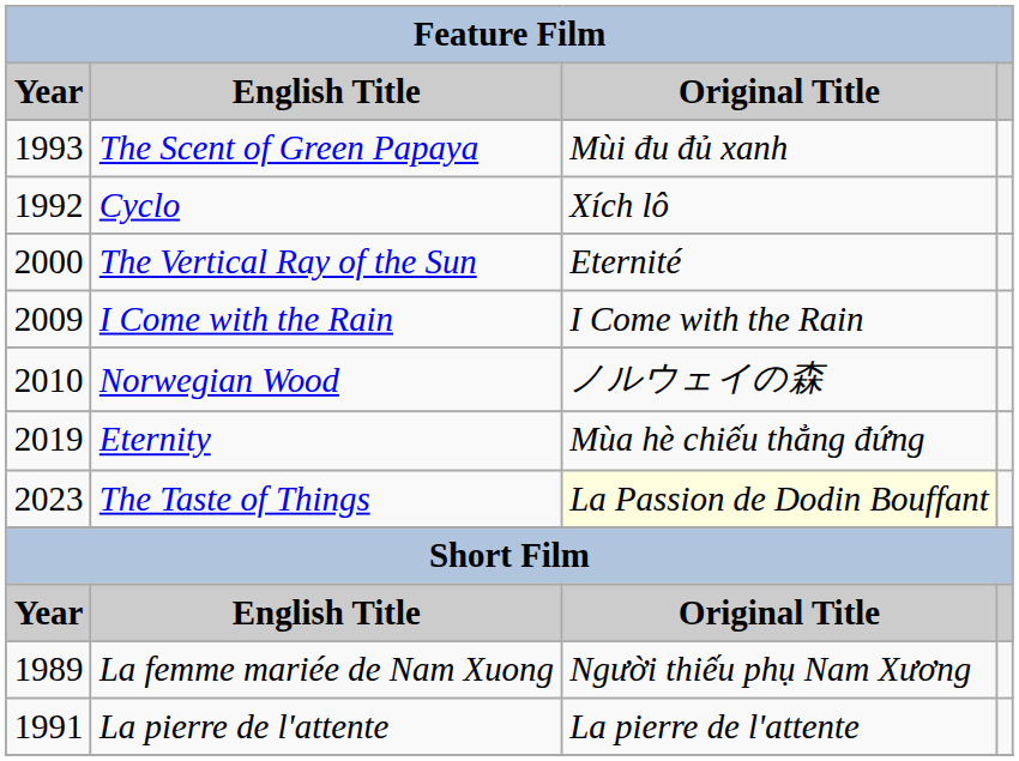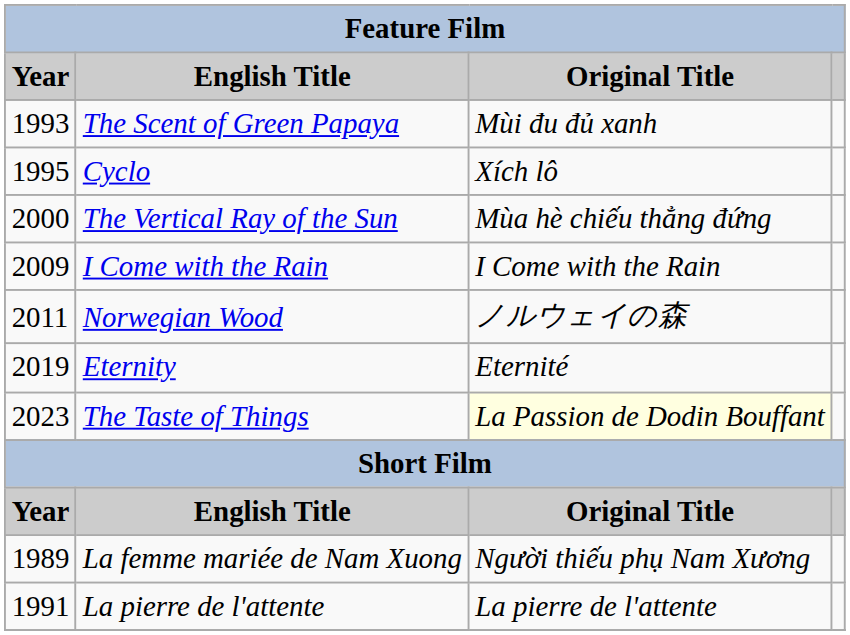 <table class="wikitable" style="font-size:95%">
 <tr style="text-align:center;">
 <th colspan=4 style="background:#B0C4DE;">Feature Film</th>
 </tr>
 <tr style="text-align:center;">
 <th style="background:#ccc;">Year</th>
 <th style="background:#ccc;">English Title</th>
 <th style="background:#ccc;">Original Title</th>
 <th style="background:#ccc;"></th>
 </tr>
 <tr>
 <td>1993</td>
 <td><em><a href='#'>The Scent of Green Papaya</a></em></td>
 <td><em>Mùi đu đủ xanh</em></td>
 <td style="text-align:center;"></td>
 </tr>
 <tr>
-<td>1992</td>
+<td>1995</td>
 <td><em><a href='#'>Cyclo</a></em></td>
 <td><em>Xích lô</em></td>
 <td style="text-align:center;"></td>
 </tr>
 <tr>
 <td>2000</td>
 <td><em><a href='#'>The Vertical Ray of the Sun</a></em></td>
-<td><em>Eternité</em></td>
+<td><em>Mùa hè chiếu thẳng đứng</em></td>
 <td style="text-align:center;"></td>
 </tr>
 <tr>
 <td>2009</td>
 <td><em><a href='#'>I Come with the Rain</a></em></td>
 <td><em>I Come with the Rain</em></td>
 <td style="text-align:center;"></td>
 </tr>
 <tr>
-<td>2010</td>
+<td>2011</td>
 <td><em><a href='#'>Norwegian Wood</a></em></td>
 <td><em>ノルウェイの森</em></td>
 <td style="text-align:center;"></td>
 </tr>
 <tr>
 <td>2019</td>
 <td><em><a href='#'>Eternity</a></em></td>
-<td><em>Mùa hè chiếu thẳng đứng</em></td>
+<td><em>Eternité</em></td>
 <td style="text-align:center;"></td>
 </tr>
 <tr>
 <td>2023</td>
 <td><em><a href='#'>The Taste of Things</a></em></td>
 <td style="background: lightyellow;"><em>La Passion de Dodin Bouffant</em></td>
 <td style="text-align:center;"></td>
 </tr>
 <tr>
 <th colspan=4 style="background:#B0C4DE;">Short Film</th>
 </tr>
 <tr style="text-align:center;">
 <th style="background:#ccc;">Year</th>
 <th style="background:#ccc;">English Title</th>
 <th style="background:#ccc;">Original Title</th>
 <th style="background:#ccc;"></th>
 </tr>
 <tr>
 <td>1989</td>
 <td><em>La femme mariée de Nam Xuong</em></td>
 <td><em>Người thiếu phụ Nam Xương</em></td>
 <td style="text-align:center;"></td>
 </tr>
 <tr>
 <td>1991</td>
 <td><em>La pierre de l'attente</em></td>
 <td><em>La pierre de l'attente</em></td>
 <td style="text-align:center;"></td>
 </tr>
 <tr>
 </tr>
 </table>
